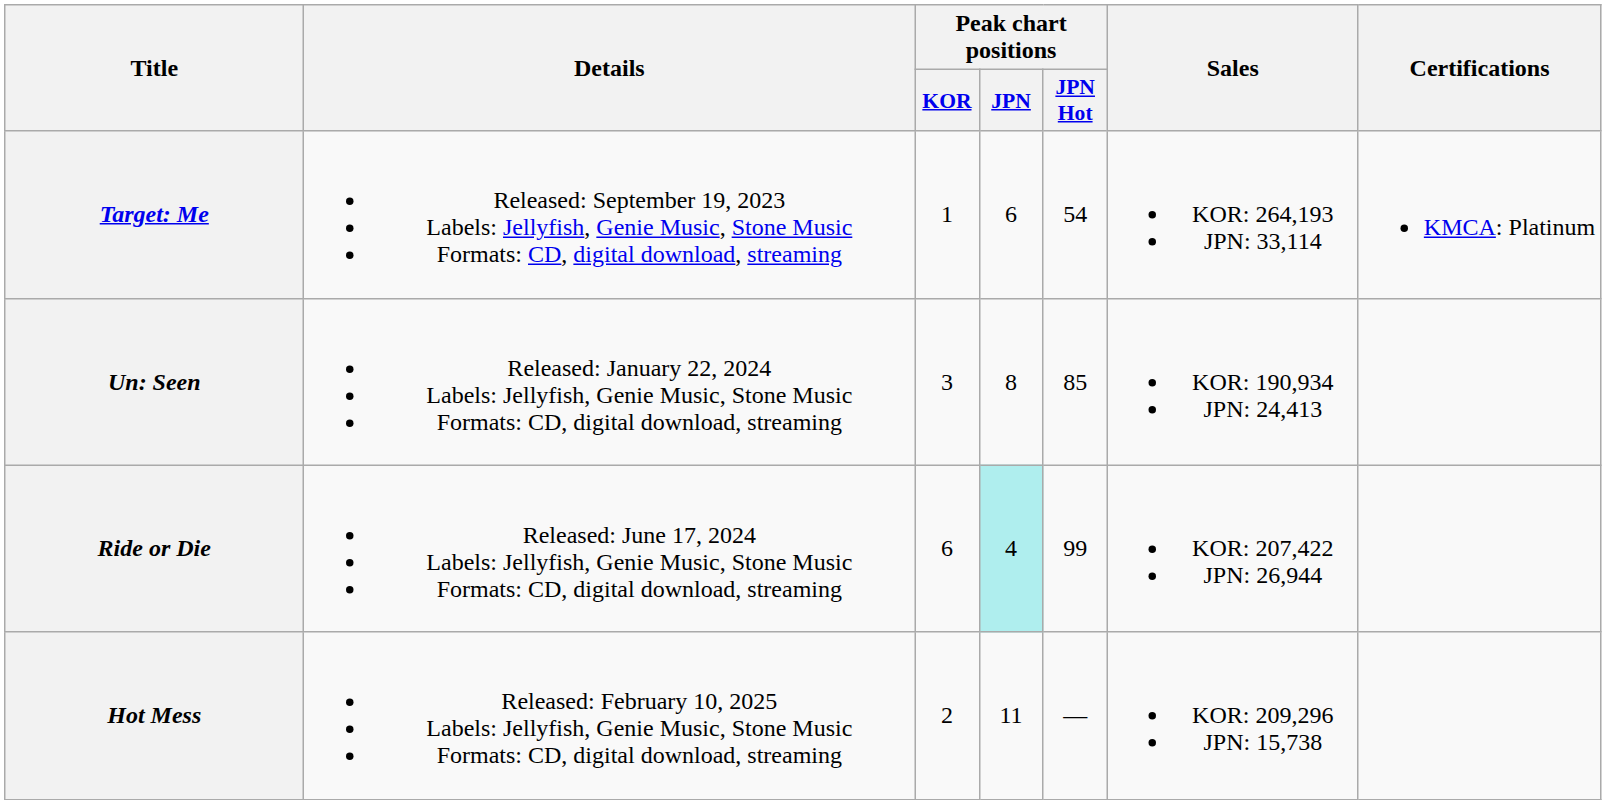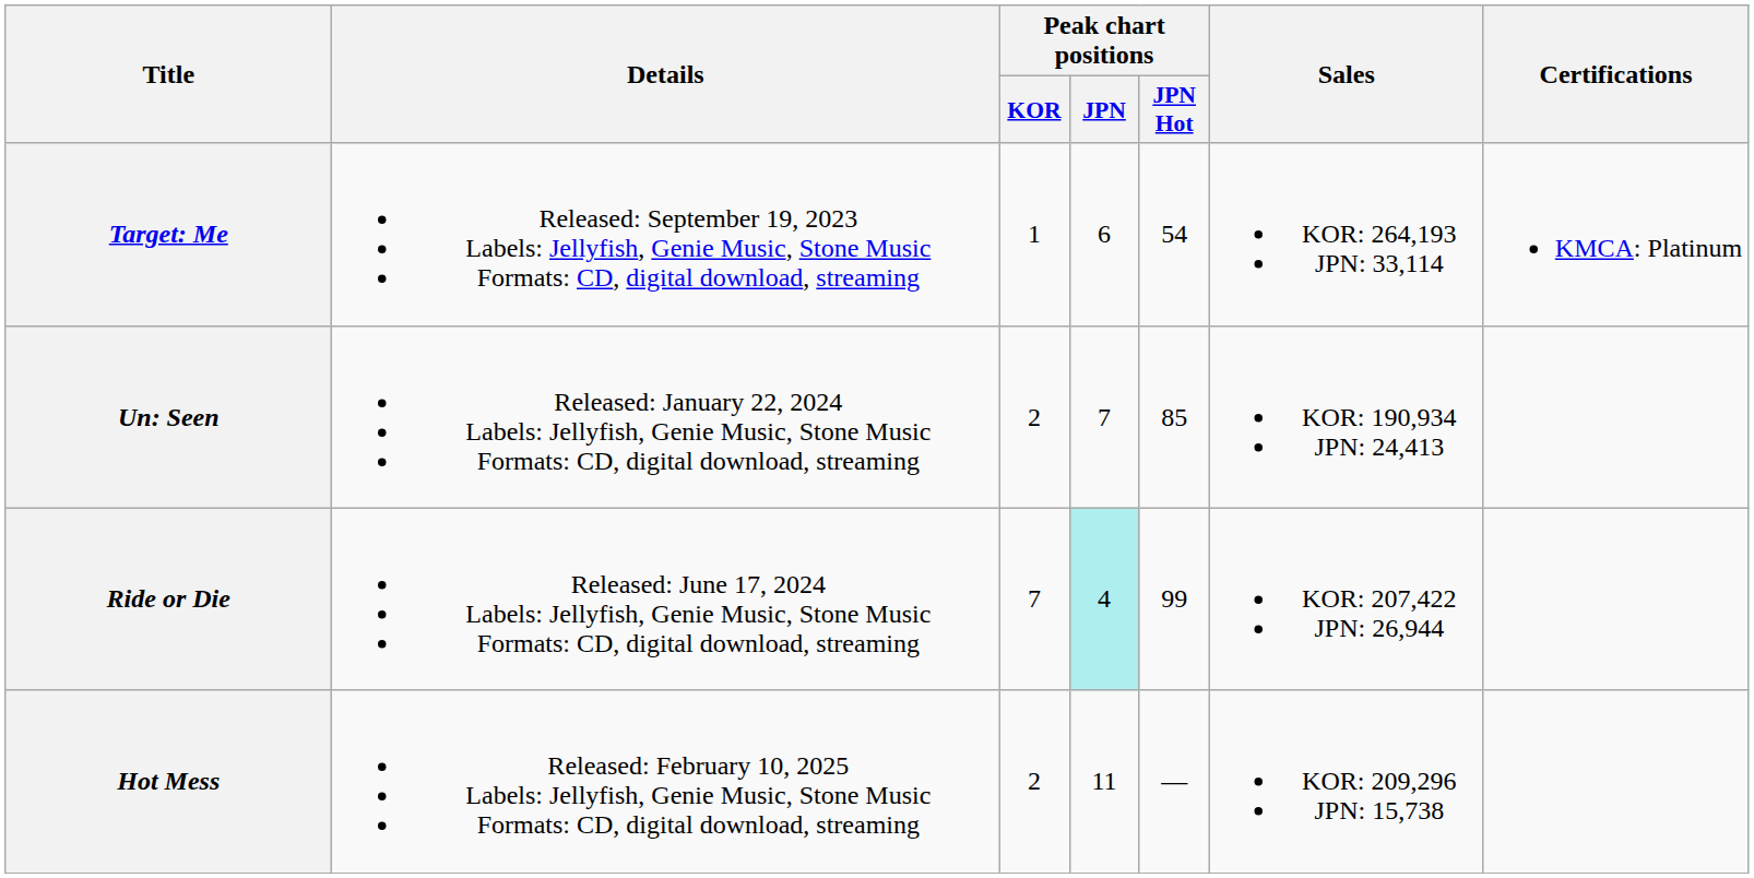 <table class="wikitable plainrowheaders" style="text-align:center">
 <tr>
 <th scope="col" rowspan="2" style="width:12em">Title</th>
 <th scope="col" rowspan="2" style="width:25em">Details</th>
 <th scope="col" colspan="3">Peak chart positions</th>
 <th scope="col" rowspan="2" style="width:10em">Sales</th>
 <th scope="col" rowspan="2">Certifications</th>
 </tr>
 <tr>
 <th scope="col" style="width:2.5em; font-size:90%"><a href='#'>KOR</a><br></th>
 <th scope="col" style="width:2.5em; font-size:90%"><a href='#'>JPN</a><br></th>
 <th scope="col" style="width:2.5em; font-size:90%"><a href='#'>JPN<br>Hot</a><br></th>
 </tr>
 <tr>
 <th scope="row"><em><a href='#'>Target: Me</a></em></th>
 <td><br><ul><li>Released: September 19, 2023</li><li>Labels: <a href='#'>Jellyfish</a>, <a href='#'>Genie Music</a>, <a href='#'>Stone Music</a></li><li>Formats: <a href='#'>CD</a>, <a href='#'>digital download</a>, <a href='#'>streaming</a></li></ul></td>
 <td>1</td>
 <td>6</td>
 <td>54</td>
 <td><br><ul><li>KOR: 264,193</li><li>JPN: 33,114</li></ul></td>
 <td><br><ul><li><a href='#'>KMCA</a>: Platinum</li></ul></td>
 </tr>
 <tr>
 <th scope="row"><em>Un: Seen</em></th>
 <td><br><ul><li>Released: January 22, 2024</li><li>Labels: Jellyfish, Genie Music, Stone Music</li><li>Formats: CD, digital download, streaming</li></ul></td>
-<td>3</td>
-<td>8</td>
+<td>2</td>
+<td>7</td>
 <td>85</td>
 <td><br><ul><li>KOR: 190,934</li><li>JPN: 24,413</li></ul></td>
 <td></td>
 </tr>
 <tr>
 <th scope="row"><em>Ride or Die</em></th>
 <td><br><ul><li>Released: June 17, 2024</li><li>Labels: Jellyfish, Genie Music, Stone Music</li><li>Formats: CD, digital download, streaming</li></ul></td>
-<td>6</td>
+<td>7</td>
 <td style="background: paleturquoise;">4</td>
 <td>99</td>
 <td><br><ul><li>KOR: 207,422</li><li>JPN: 26,944</li></ul></td>
 <td></td>
 </tr>
 <tr>
 <th scope="row"><em>Hot Mess</em></th>
 <td><br><ul><li>Released: February 10, 2025</li><li>Labels: Jellyfish, Genie Music, Stone Music</li><li>Formats: CD, digital download, streaming</li></ul></td>
 <td>2</td>
 <td>11</td>
 <td>—</td>
 <td><br><ul><li>KOR: 209,296</li><li>JPN: 15,738</li></ul></td>
 <td></td>
 </tr>
 </table>
